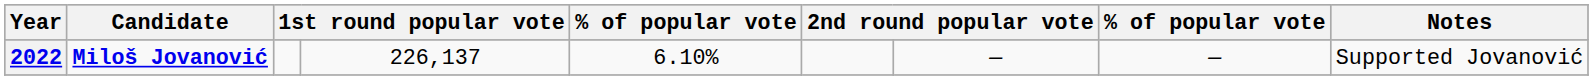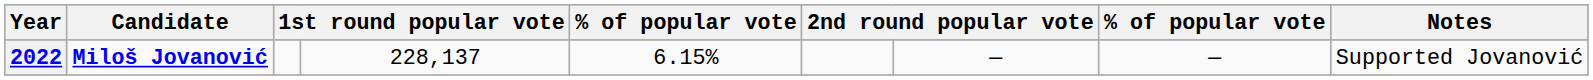 <table class="wikitable" style="text-align:center">
 <tr>
 <th>Year</th>
 <th>Candidate</th>
 <th colspan="2">1st round popular vote</th>
 <th>% of popular vote</th>
 <th colspan="2">2nd round popular vote</th>
 <th>% of popular vote</th>
 <th>Notes</th>
 </tr>
 <tr>
 <th><a href='#'>2022</a></th>
 <td><strong><a href='#'>Miloš Jovanović</a></strong></td>
 <td></td>
-<td>226,137</td>
-<td>6.10%</td>
+<td>228,137</td>
+<td>6.15%</td>
 <td></td>
 <td><em>—</em></td>
 <td><em>—</em></td>
 <td>Supported Jovanović</td>
 </tr>
 </table>
